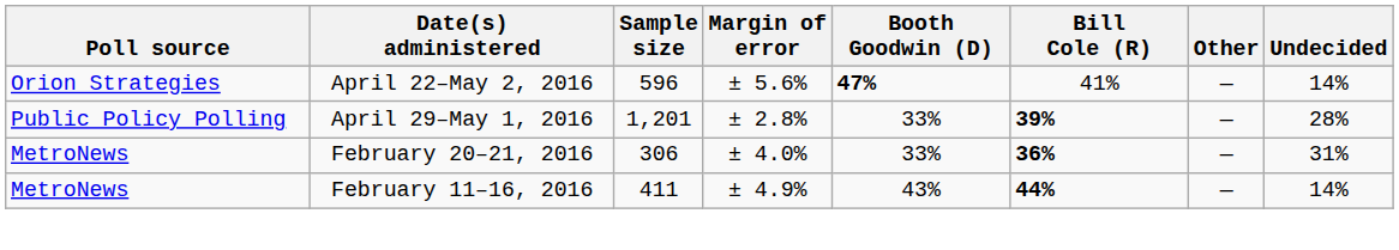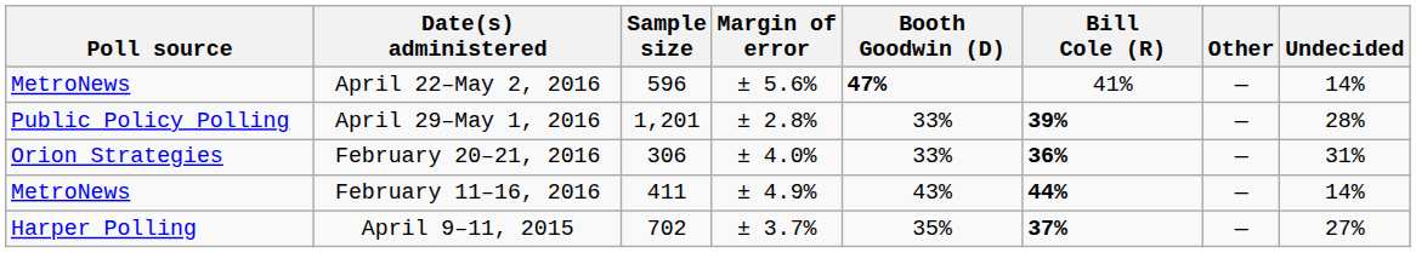 <table class="wikitable">
 <tr valign= bottom>
 <th style="width:175px;">Poll source</th>
 <th style="width:175px;">Date(s)<br>administered</th>
 <th class=small>Sample<br>size</th>
 <th class=small>Margin of<br>error</th>
 <th style="width:100px;">Booth<br>Goodwin (D)</th>
 <th style="width:100px;">Bill<br>Cole (R)</th>
 <th>Other</th>
 <th>Undecided</th>
 </tr>
 <tr>
-<td><a href='#'>Orion Strategies</a></td>
+<td><a href='#'>MetroNews</a></td>
 <td align=center>April 22–May 2, 2016</td>
 <td align=center>596</td>
 <td align=center>± 5.6%</td>
 <td><strong>47%</strong></td>
 <td align=center>41%</td>
 <td align=center>—</td>
 <td align=center>14%</td>
 </tr>
 <tr>
 <td><a href='#'>Public Policy Polling</a></td>
 <td align=center>April 29–May 1, 2016</td>
 <td align=center>1,201</td>
 <td align=center>± 2.8%</td>
 <td align=center>33%</td>
 <td><strong>39%</strong></td>
 <td align=center>—</td>
 <td align=center>28%</td>
 </tr>
 <tr>
-<td><a href='#'>MetroNews</a></td>
+<td><a href='#'>Orion Strategies</a></td>
 <td align=center>February 20–21, 2016</td>
 <td align=center>306</td>
 <td align=center>± 4.0%</td>
 <td align=center>33%</td>
 <td><strong>36%</strong></td>
 <td align=center>—</td>
 <td align=center>31%</td>
 </tr>
 <tr>
 <td><a href='#'>MetroNews</a></td>
 <td align=center>February 11–16, 2016</td>
 <td align=center>411</td>
 <td align=center>± 4.9%</td>
 <td align=center>43%</td>
 <td><strong>44%</strong></td>
 <td align=center>—</td>
 <td align=center>14%</td>
 </tr>
+<tr>
+<td><a href='#'>Harper Polling</a></td>
+<td align=center>April 9–11, 2015</td>
+<td align=center>702</td>
+<td align=center>± 3.7%</td>
+<td align=center>35%</td>
+<td><strong>37%</strong></td>
+<td align=center>—</td>
+<td align=center>27%</td>
+</tr>
 </table>
